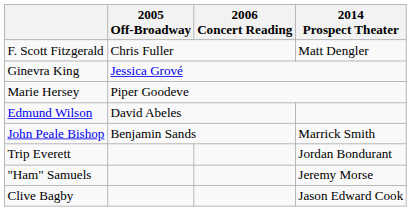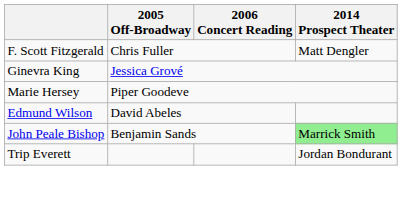 <table class="wikitable">
 <tr>
 <th></th>
 <th>2005<br>Off-Broadway</th>
 <th>2006<br>Concert Reading</th>
 <th>2014<br>Prospect Theater</th>
 </tr>
 <tr>
 <td>F. Scott Fitzgerald</td>
 <td colspan="2">Chris Fuller</td>
 <td>Matt Dengler</td>
 </tr>
 <tr>
 <td>Ginevra King</td>
 <td colspan="3"><a href='#'>Jessica Grové</a></td>
 </tr>
 <tr>
 <td>Marie Hersey</td>
 <td colspan="3">Piper Goodeve</td>
 </tr>
 <tr>
 <td><a href='#'>Edmund Wilson</a></td>
 <td colspan="2">David Abeles</td>
 <td></td>
 </tr>
 <tr>
 <td><a href='#'>John Peale Bishop</a></td>
 <td colspan="2">Benjamin Sands</td>
-<td>Marrick Smith</td>
+<td style="background: lightgreen;">Marrick Smith</td>
 </tr>
 <tr>
 <td>Trip Everett</td>
 <td></td>
 <td></td>
 <td>Jordan Bondurant</td>
 </tr>
-<tr>
-<td>"Ham" Samuels</td>
-<td></td>
-<td></td>
-<td>Jeremy Morse</td>
-</tr>
-<tr>
-<td>Clive Bagby</td>
-<td></td>
-<td></td>
-<td>Jason Edward Cook</td>
-</tr>
 </table>
